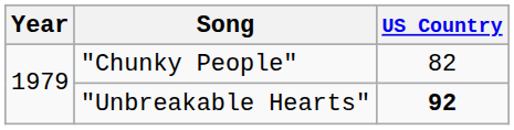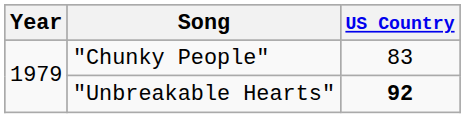 <table class="wikitable">
 <tr>
 <th>Year</th>
 <th>Song</th>
 <th><small><a href='#'>US Country</a></small></th>
 </tr>
 <tr>
 <td rowspan=2>1979</td>
 <td>"Chunky People"</td>
-<td align=center>82</td>
+<td align=center>83</td>
 </tr>
 <tr>
 <td>"Unbreakable Hearts"</td>
 <td align=center><strong>92</strong></td>
 </tr>
 </table>
